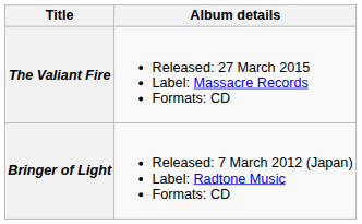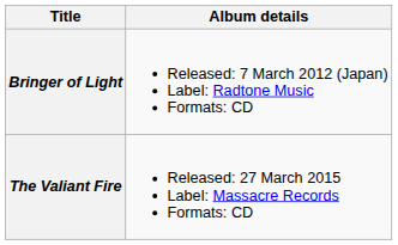 <table class="wikitable plainrowheaders">
 <tr>
 <th scope="col">Title</th>
 <th scope="col">Album details</th>
 </tr>
 <tr>
+<th scope="row"><em>Bringer of Light</em></th>
+<td><br><ul><li>Released: 7 March 2012 (Japan)</li><li>Label: <a href='#'>Radtone Music</a></li><li>Formats: CD</li></ul></td>
+</tr>
+<tr>
 <th scope="row"><em>The Valiant Fire</em></th>
 <td><br><ul><li>Released: 27 March 2015</li><li>Label: <a href='#'>Massacre Records</a></li><li>Formats: CD</li></ul></td>
 </tr>
-<tr>
-<th scope="row"><em>Bringer of Light</em></th>
-<td><br><ul><li>Released: 7 March 2012 (Japan)</li><li>Label: <a href='#'>Radtone Music</a></li><li>Formats: CD</li></ul></td>
-</tr>
 </table>
